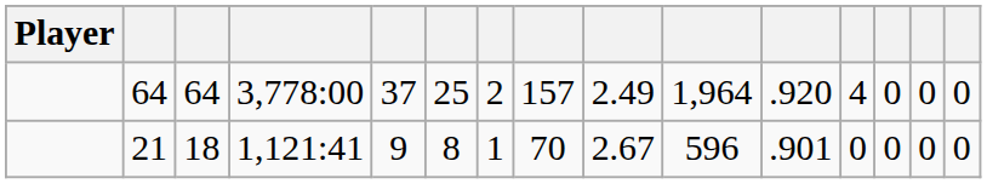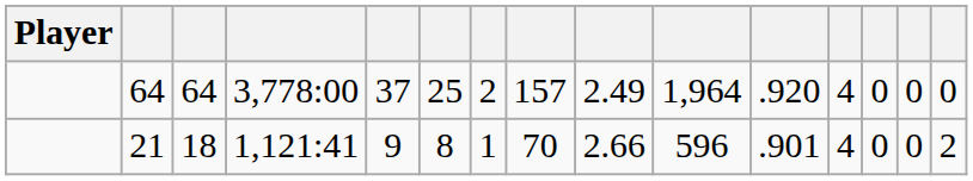 <table class="wikitable sortable" style="text-align:center;">
 <tr>
 <th>Player</th>
 <th></th>
 <th></th>
 <th></th>
 <th></th>
 <th></th>
 <th></th>
 <th></th>
 <th></th>
 <th></th>
 <th></th>
 <th></th>
 <th></th>
 <th></th>
 <th></th>
 </tr>
 <tr>
 <td></td>
 <td>64</td>
 <td>64</td>
 <td>3,778:00</td>
 <td>37</td>
 <td>25</td>
 <td>2</td>
 <td>157</td>
 <td>2.49</td>
 <td>1,964</td>
 <td>.920</td>
 <td>4</td>
 <td>0</td>
 <td>0</td>
 <td>0</td>
 </tr>
 <tr>
 <td></td>
 <td>21</td>
 <td>18</td>
 <td>1,121:41</td>
 <td>9</td>
 <td>8</td>
 <td>1</td>
 <td>70</td>
-<td>2.67</td>
+<td>2.66</td>
 <td>596</td>
 <td>.901</td>
+<td>4</td>
 <td>0</td>
 <td>0</td>
-<td>0</td>
-<td>0</td>
+<td>2</td>
 </tr>
 </table>
